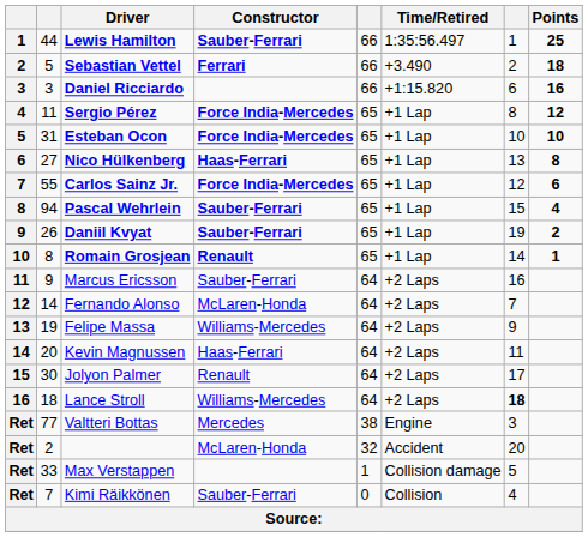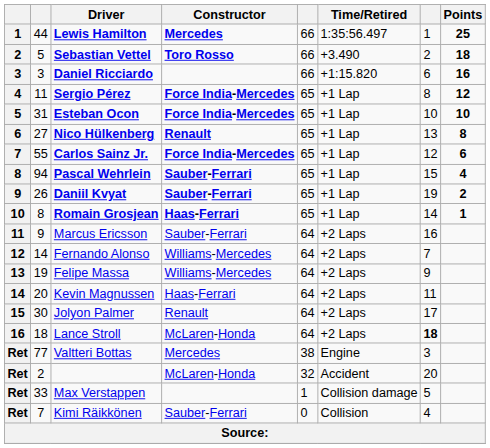 <table class="wikitable sortable" style="font-size: 85%;">
 <tr>
 <th scope="col"></th>
 <th scope="col"></th>
 <th scope="col">Driver</th>
 <th scope="col">Constructor</th>
 <th scope="col" class="unsortable"></th>
 <th scope="col" class="unsortable">Time/Retired</th>
 <th scope="col"></th>
 <th scope="col">Points</th>
 </tr>
 <tr>
 <th>1</th>
 <td align="center">44</td>
 <td> <strong><a href='#'>Lewis Hamilton</a></strong></td>
-<td><strong><a href='#'>Sauber</a>-<a href='#'>Ferrari</a></strong></td>
+<td><strong><a href='#'>Mercedes</a></strong></td>
 <td>66</td>
 <td>1:35:56.497</td>
 <td>1</td>
 <td align="center"><strong>25</strong></td>
 </tr>
 <tr>
 <th>2</th>
 <td align="center">5</td>
 <td> <strong><a href='#'>Sebastian Vettel</a></strong></td>
-<td><strong><a href='#'>Ferrari</a></strong></td>
+<td><strong><a href='#'>Toro Rosso</a></strong></td>
 <td>66</td>
 <td>+3.490</td>
 <td>2</td>
 <td align="center"><strong>18</strong></td>
 </tr>
 <tr>
 <th>3</th>
 <td align="center">3</td>
 <td> <strong><a href='#'>Daniel Ricciardo</a></strong></td>
 <td></td>
 <td>66</td>
 <td>+1:15.820</td>
 <td>6</td>
 <td align="center"><strong>16</strong></td>
 </tr>
 <tr>
 <th>4</th>
 <td align="center">11</td>
 <td> <strong><a href='#'>Sergio Pérez</a></strong></td>
 <td><strong><a href='#'>Force India</a>-<a href='#'>Mercedes</a></strong></td>
 <td>65</td>
 <td>+1 Lap</td>
 <td>8</td>
 <td align="center"><strong>12</strong></td>
 </tr>
 <tr>
 <th>5</th>
 <td align="center">31</td>
 <td> <strong><a href='#'>Esteban Ocon</a></strong></td>
 <td><strong><a href='#'>Force India</a>-<a href='#'>Mercedes</a></strong></td>
 <td>65</td>
 <td>+1 Lap</td>
 <td>10</td>
 <td align="center"><strong>10</strong></td>
 </tr>
 <tr>
 <th>6</th>
 <td align="center">27</td>
 <td> <strong><a href='#'>Nico Hülkenberg</a></strong></td>
-<td><strong><a href='#'>Haas</a>-<a href='#'>Ferrari</a></strong></td>
+<td><strong><a href='#'>Renault</a></strong></td>
 <td>65</td>
 <td>+1 Lap</td>
 <td>13</td>
 <td align="center"><strong>8</strong></td>
 </tr>
 <tr>
 <th>7</th>
 <td align="center">55</td>
 <td> <strong><a href='#'>Carlos Sainz Jr.</a></strong></td>
 <td><strong><a href='#'>Force India</a>-<a href='#'>Mercedes</a></strong></td>
 <td>65</td>
 <td>+1 Lap</td>
 <td>12</td>
 <td align="center"><strong>6</strong></td>
 </tr>
 <tr>
 <th>8</th>
 <td align="center">94</td>
 <td> <strong><a href='#'>Pascal Wehrlein</a></strong></td>
 <td><strong><a href='#'>Sauber</a>-<a href='#'>Ferrari</a></strong></td>
 <td>65</td>
 <td>+1 Lap</td>
 <td>15</td>
 <td align="center"><strong>4</strong></td>
 </tr>
 <tr>
 <th>9</th>
 <td align="center">26</td>
 <td> <strong><a href='#'>Daniil Kvyat</a></strong></td>
 <td><strong><a href='#'>Sauber</a>-<a href='#'>Ferrari</a></strong></td>
 <td>65</td>
 <td>+1 Lap</td>
 <td>19</td>
 <td align="center"><strong>2</strong></td>
 </tr>
 <tr>
 <th>10</th>
 <td align="center">8</td>
 <td> <strong><a href='#'>Romain Grosjean</a></strong></td>
-<td><strong><a href='#'>Renault</a></strong></td>
+<td><strong><a href='#'>Haas</a>-<a href='#'>Ferrari</a></strong></td>
 <td>65</td>
 <td>+1 Lap</td>
 <td>14</td>
 <td align="center"><strong>1</strong></td>
 </tr>
 <tr>
 <th>11</th>
 <td align="center">9</td>
 <td> <a href='#'>Marcus Ericsson</a></td>
 <td><a href='#'>Sauber</a>-<a href='#'>Ferrari</a></td>
 <td>64</td>
 <td>+2 Laps</td>
 <td>16</td>
 <td></td>
 </tr>
 <tr>
 <th>12</th>
 <td align="center">14</td>
 <td> <a href='#'>Fernando Alonso</a></td>
-<td><a href='#'>McLaren</a>-<a href='#'>Honda</a></td>
+<td><a href='#'>Williams</a>-<a href='#'>Mercedes</a></td>
 <td>64</td>
 <td>+2 Laps</td>
 <td>7</td>
 <td></td>
 </tr>
 <tr>
 <th>13</th>
 <td align="center">19</td>
 <td> <a href='#'>Felipe Massa</a></td>
 <td><a href='#'>Williams</a>-<a href='#'>Mercedes</a></td>
 <td>64</td>
 <td>+2 Laps</td>
 <td>9</td>
 <td></td>
 </tr>
 <tr>
 <th>14</th>
 <td align="center">20</td>
 <td> <a href='#'>Kevin Magnussen</a></td>
 <td><a href='#'>Haas</a>-<a href='#'>Ferrari</a></td>
 <td>64</td>
 <td>+2 Laps</td>
 <td>11</td>
 <td></td>
 </tr>
 <tr>
 <th>15</th>
 <td align="center">30</td>
 <td> <a href='#'>Jolyon Palmer</a></td>
 <td><a href='#'>Renault</a></td>
 <td>64</td>
 <td>+2 Laps</td>
 <td>17</td>
 <td></td>
 </tr>
 <tr>
 <th>16</th>
 <td align="center">18</td>
 <td> <a href='#'>Lance Stroll</a></td>
-<td><a href='#'>Williams</a>-<a href='#'>Mercedes</a></td>
+<td><a href='#'>McLaren</a>-<a href='#'>Honda</a></td>
 <td>64</td>
 <td>+2 Laps</td>
 <td><strong>18</strong></td>
 <td></td>
 </tr>
 <tr>
 <th data-sort-value="17">Ret</th>
 <td align="center">77</td>
 <td> <a href='#'>Valtteri Bottas</a></td>
 <td><a href='#'>Mercedes</a></td>
 <td>38</td>
 <td>Engine</td>
 <td>3</td>
 <td></td>
 </tr>
 <tr>
 <th data-sort-value="18">Ret</th>
 <td align="center">2</td>
 <td></td>
 <td><a href='#'>McLaren</a>-<a href='#'>Honda</a></td>
 <td>32</td>
 <td>Accident</td>
 <td>20</td>
 <td></td>
 </tr>
 <tr>
 <th data-sort-value="19">Ret</th>
 <td align="center">33</td>
 <td> <a href='#'>Max Verstappen</a></td>
 <td></td>
 <td>1</td>
 <td>Collision damage</td>
 <td>5</td>
 <td></td>
 </tr>
 <tr>
 <th data-sort-value="20">Ret</th>
 <td align="center">7</td>
 <td> <a href='#'>Kimi Räikkönen</a></td>
 <td><a href='#'>Sauber</a>-<a href='#'>Ferrari</a></td>
 <td>0</td>
 <td>Collision</td>
 <td>4</td>
 <td></td>
 </tr>
 <tr>
 <th colspan="8">Source:</th>
 </tr>
 <tr>
 </tr>
 </table>
